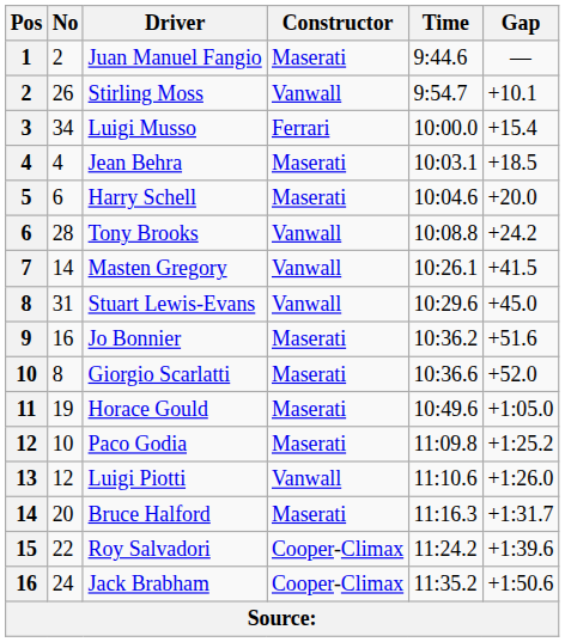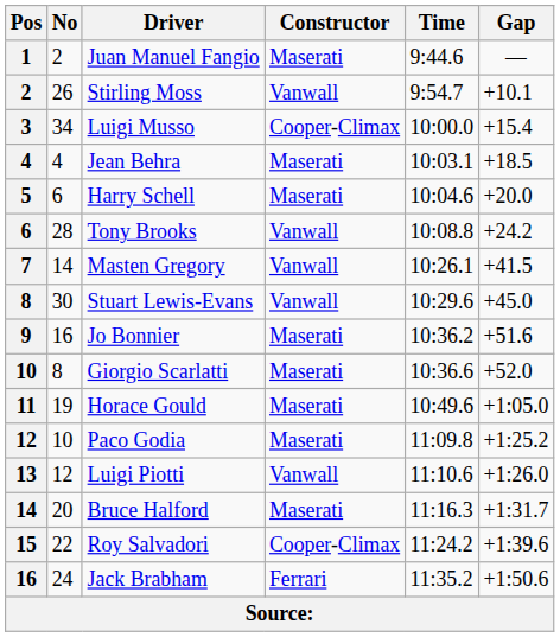 <table class="wikitable sortable" style="font-size: 95%">
 <tr>
 <th>Pos</th>
 <th>No</th>
 <th>Driver</th>
 <th>Constructor</th>
 <th>Time</th>
 <th>Gap</th>
 </tr>
 <tr>
 <th>1</th>
 <td>2</td>
 <td> <a href='#'>Juan Manuel Fangio</a></td>
 <td><a href='#'>Maserati</a></td>
 <td>9:44.6</td>
 <td align="center">—</td>
 </tr>
 <tr>
 <th>2</th>
 <td>26</td>
 <td> <a href='#'>Stirling Moss</a></td>
 <td><a href='#'>Vanwall</a></td>
 <td>9:54.7</td>
 <td>+10.1</td>
 </tr>
 <tr>
 <th>3</th>
 <td>34</td>
 <td> <a href='#'>Luigi Musso</a></td>
-<td><a href='#'>Ferrari</a></td>
+<td><a href='#'>Cooper</a>-<a href='#'>Climax</a></td>
 <td>10:00.0</td>
 <td>+15.4</td>
 </tr>
 <tr>
 <th>4</th>
 <td>4</td>
 <td> <a href='#'>Jean Behra</a></td>
 <td><a href='#'>Maserati</a></td>
 <td>10:03.1</td>
 <td>+18.5</td>
 </tr>
 <tr>
 <th>5</th>
 <td>6</td>
 <td> <a href='#'>Harry Schell</a></td>
 <td><a href='#'>Maserati</a></td>
 <td>10:04.6</td>
 <td>+20.0</td>
 </tr>
 <tr>
 <th>6</th>
 <td>28</td>
 <td> <a href='#'>Tony Brooks</a></td>
 <td><a href='#'>Vanwall</a></td>
 <td>10:08.8</td>
 <td>+24.2</td>
 </tr>
 <tr>
 <th>7</th>
 <td>14</td>
 <td> <a href='#'>Masten Gregory</a></td>
 <td><a href='#'>Vanwall</a></td>
 <td>10:26.1</td>
 <td>+41.5</td>
 </tr>
 <tr>
 <th>8</th>
-<td>31</td>
+<td>30</td>
 <td> <a href='#'>Stuart Lewis-Evans</a></td>
 <td><a href='#'>Vanwall</a></td>
 <td>10:29.6</td>
 <td>+45.0</td>
 </tr>
 <tr>
 <th>9</th>
 <td>16</td>
 <td> <a href='#'>Jo Bonnier</a></td>
 <td><a href='#'>Maserati</a></td>
 <td>10:36.2</td>
 <td>+51.6</td>
 </tr>
 <tr>
 <th>10</th>
 <td>8</td>
 <td> <a href='#'>Giorgio Scarlatti</a></td>
 <td><a href='#'>Maserati</a></td>
 <td>10:36.6</td>
 <td>+52.0</td>
 </tr>
 <tr>
 <th>11</th>
 <td>19</td>
 <td> <a href='#'>Horace Gould</a></td>
 <td><a href='#'>Maserati</a></td>
 <td>10:49.6</td>
 <td>+1:05.0</td>
 </tr>
 <tr>
 <th>12</th>
 <td>10</td>
 <td> <a href='#'>Paco Godia</a></td>
 <td><a href='#'>Maserati</a></td>
 <td>11:09.8</td>
 <td>+1:25.2</td>
 </tr>
 <tr>
 <th>13</th>
 <td>12</td>
 <td> <a href='#'>Luigi Piotti</a></td>
 <td><a href='#'>Vanwall</a></td>
 <td>11:10.6</td>
 <td>+1:26.0</td>
 </tr>
 <tr>
 <th>14</th>
 <td>20</td>
 <td> <a href='#'>Bruce Halford</a></td>
 <td><a href='#'>Maserati</a></td>
 <td>11:16.3</td>
 <td>+1:31.7</td>
 </tr>
 <tr>
 <th>15</th>
 <td>22</td>
 <td> <a href='#'>Roy Salvadori</a></td>
 <td><a href='#'>Cooper</a>-<a href='#'>Climax</a></td>
 <td>11:24.2</td>
 <td>+1:39.6</td>
 </tr>
 <tr>
 <th>16</th>
 <td>24</td>
 <td> <a href='#'>Jack Brabham</a></td>
-<td><a href='#'>Cooper</a>-<a href='#'>Climax</a></td>
+<td><a href='#'>Ferrari</a></td>
 <td>11:35.2</td>
 <td>+1:50.6</td>
 </tr>
 <tr>
 <th colspan="6">Source:</th>
 </tr>
 </table>
